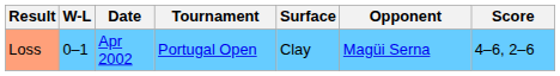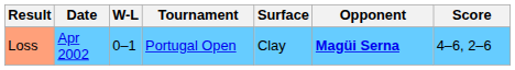 <table class="sortable wikitable">
 <tr>
 <th>Result</th>
+<th width=55>Date</th>
 <th>W-L</th>
-<th width=55>Date</th>
 <th width=120>Tournament</th>
 <th width=50>Surface</th>
 <th width=130>Opponent</th>
 <th width=80 class="unsortable">Score</th>
 </tr>
 <tr bgcolor="#66CCFF">
 <td style="background:#ffa07a;">Loss</td>
+<td><a href='#'>Apr 2002</a></td>
 <td>0–1</td>
-<td><a href='#'>Apr 2002</a></td>
 <td><a href='#'>Portugal Open</a></td>
 <td>Clay</td>
-<td> <a href='#'>Magüi Serna</a></td>
+<td><strong> <a href='#'>Magüi Serna</a></strong></td>
 <td>4–6, 2–6</td>
 </tr>
 </table>
